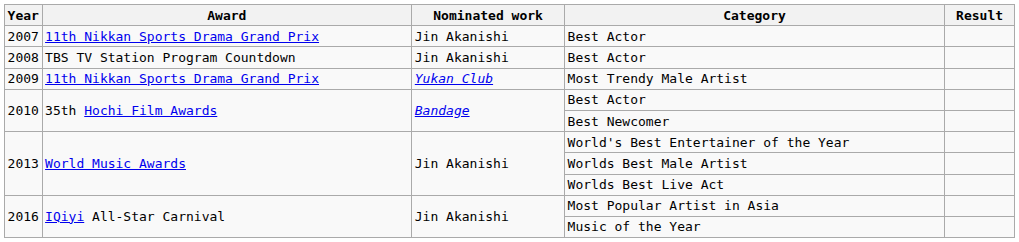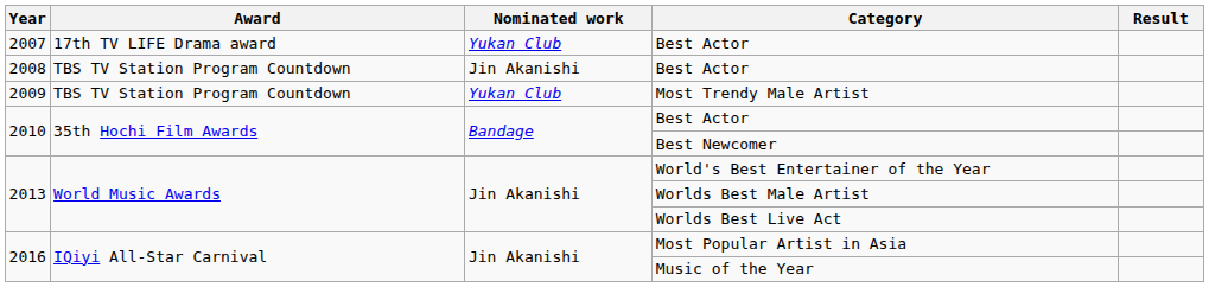 <table class="wikitable" style="width:80%;">
 <tr>
 <th style="width:30px;">Year</th>
 <th>Award</th>
 <th>Nominated work</th>
 <th>Category</th>
 <th>Result</th>
 </tr>
 <tr>
 <td>2007</td>
-<td><a href='#'>11th Nikkan Sports Drama Grand Prix</a></td>
-<td>Jin Akanishi</td>
+<td>17th TV LIFE Drama award</td>
+<td><em><a href='#'>Yukan Club</a></em></td>
 <td>Best Actor</td>
 <td></td>
 </tr>
 <tr>
 <td>2008</td>
 <td>TBS TV Station Program Countdown</td>
 <td>Jin Akanishi</td>
 <td>Best Actor</td>
 <td></td>
 </tr>
 <tr>
 <td>2009</td>
-<td><a href='#'>11th Nikkan Sports Drama Grand Prix</a></td>
+<td>TBS TV Station Program Countdown</td>
 <td><em><a href='#'>Yukan Club</a></em></td>
 <td>Most Trendy Male Artist</td>
 <td></td>
 </tr>
 <tr>
 <td rowspan="2">2010</td>
 <td rowspan=2>35th <a href='#'>Hochi Film Awards</a></td>
 <td rowspan=2><em><a href='#'>Bandage</a></em></td>
 <td>Best Actor</td>
 <td></td>
 </tr>
 <tr>
 <td>Best Newcomer</td>
 <td></td>
 </tr>
 <tr>
 <td rowspan="3">2013</td>
 <td rowspan="3"><a href='#'>World Music Awards</a></td>
 <td rowspan="3">Jin Akanishi</td>
 <td>World's Best Entertainer of the Year</td>
 <td></td>
 </tr>
 <tr>
 <td>Worlds Best Male Artist</td>
 <td></td>
 </tr>
 <tr>
 <td>Worlds Best Live Act</td>
 <td></td>
 </tr>
 <tr>
 <td rowspan="2">2016</td>
 <td rowspan="2"><a href='#'>IQiyi</a> All-Star Carnival</td>
 <td rowspan="2">Jin Akanishi</td>
 <td>Most Popular Artist in Asia</td>
 <td></td>
 </tr>
 <tr>
 <td>Music of the Year</td>
 <td></td>
 </tr>
 </table>
